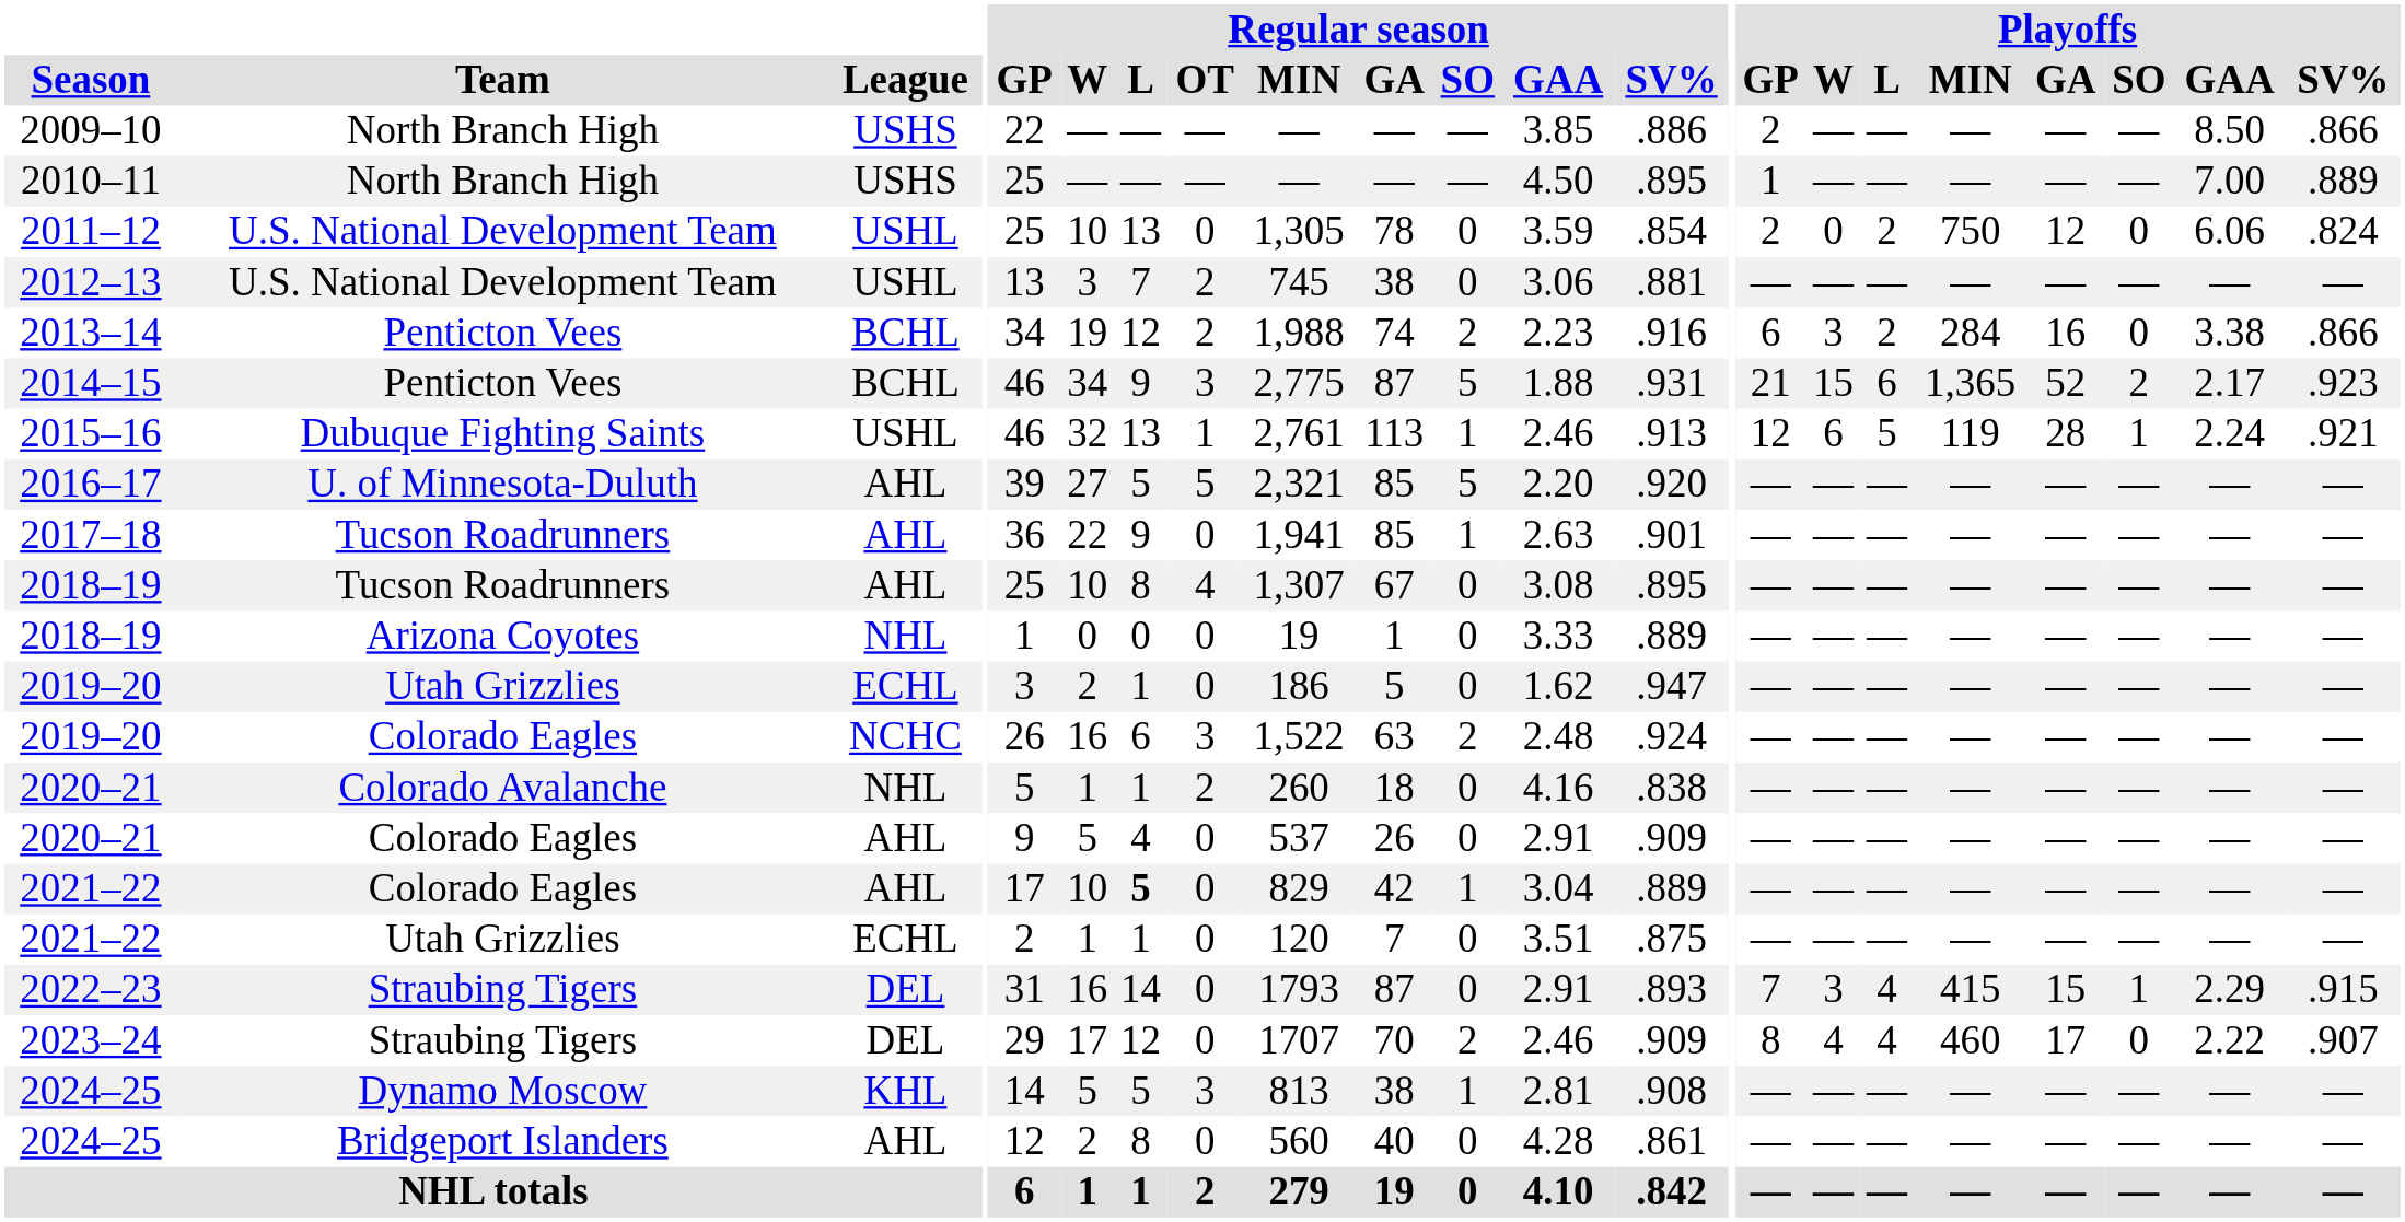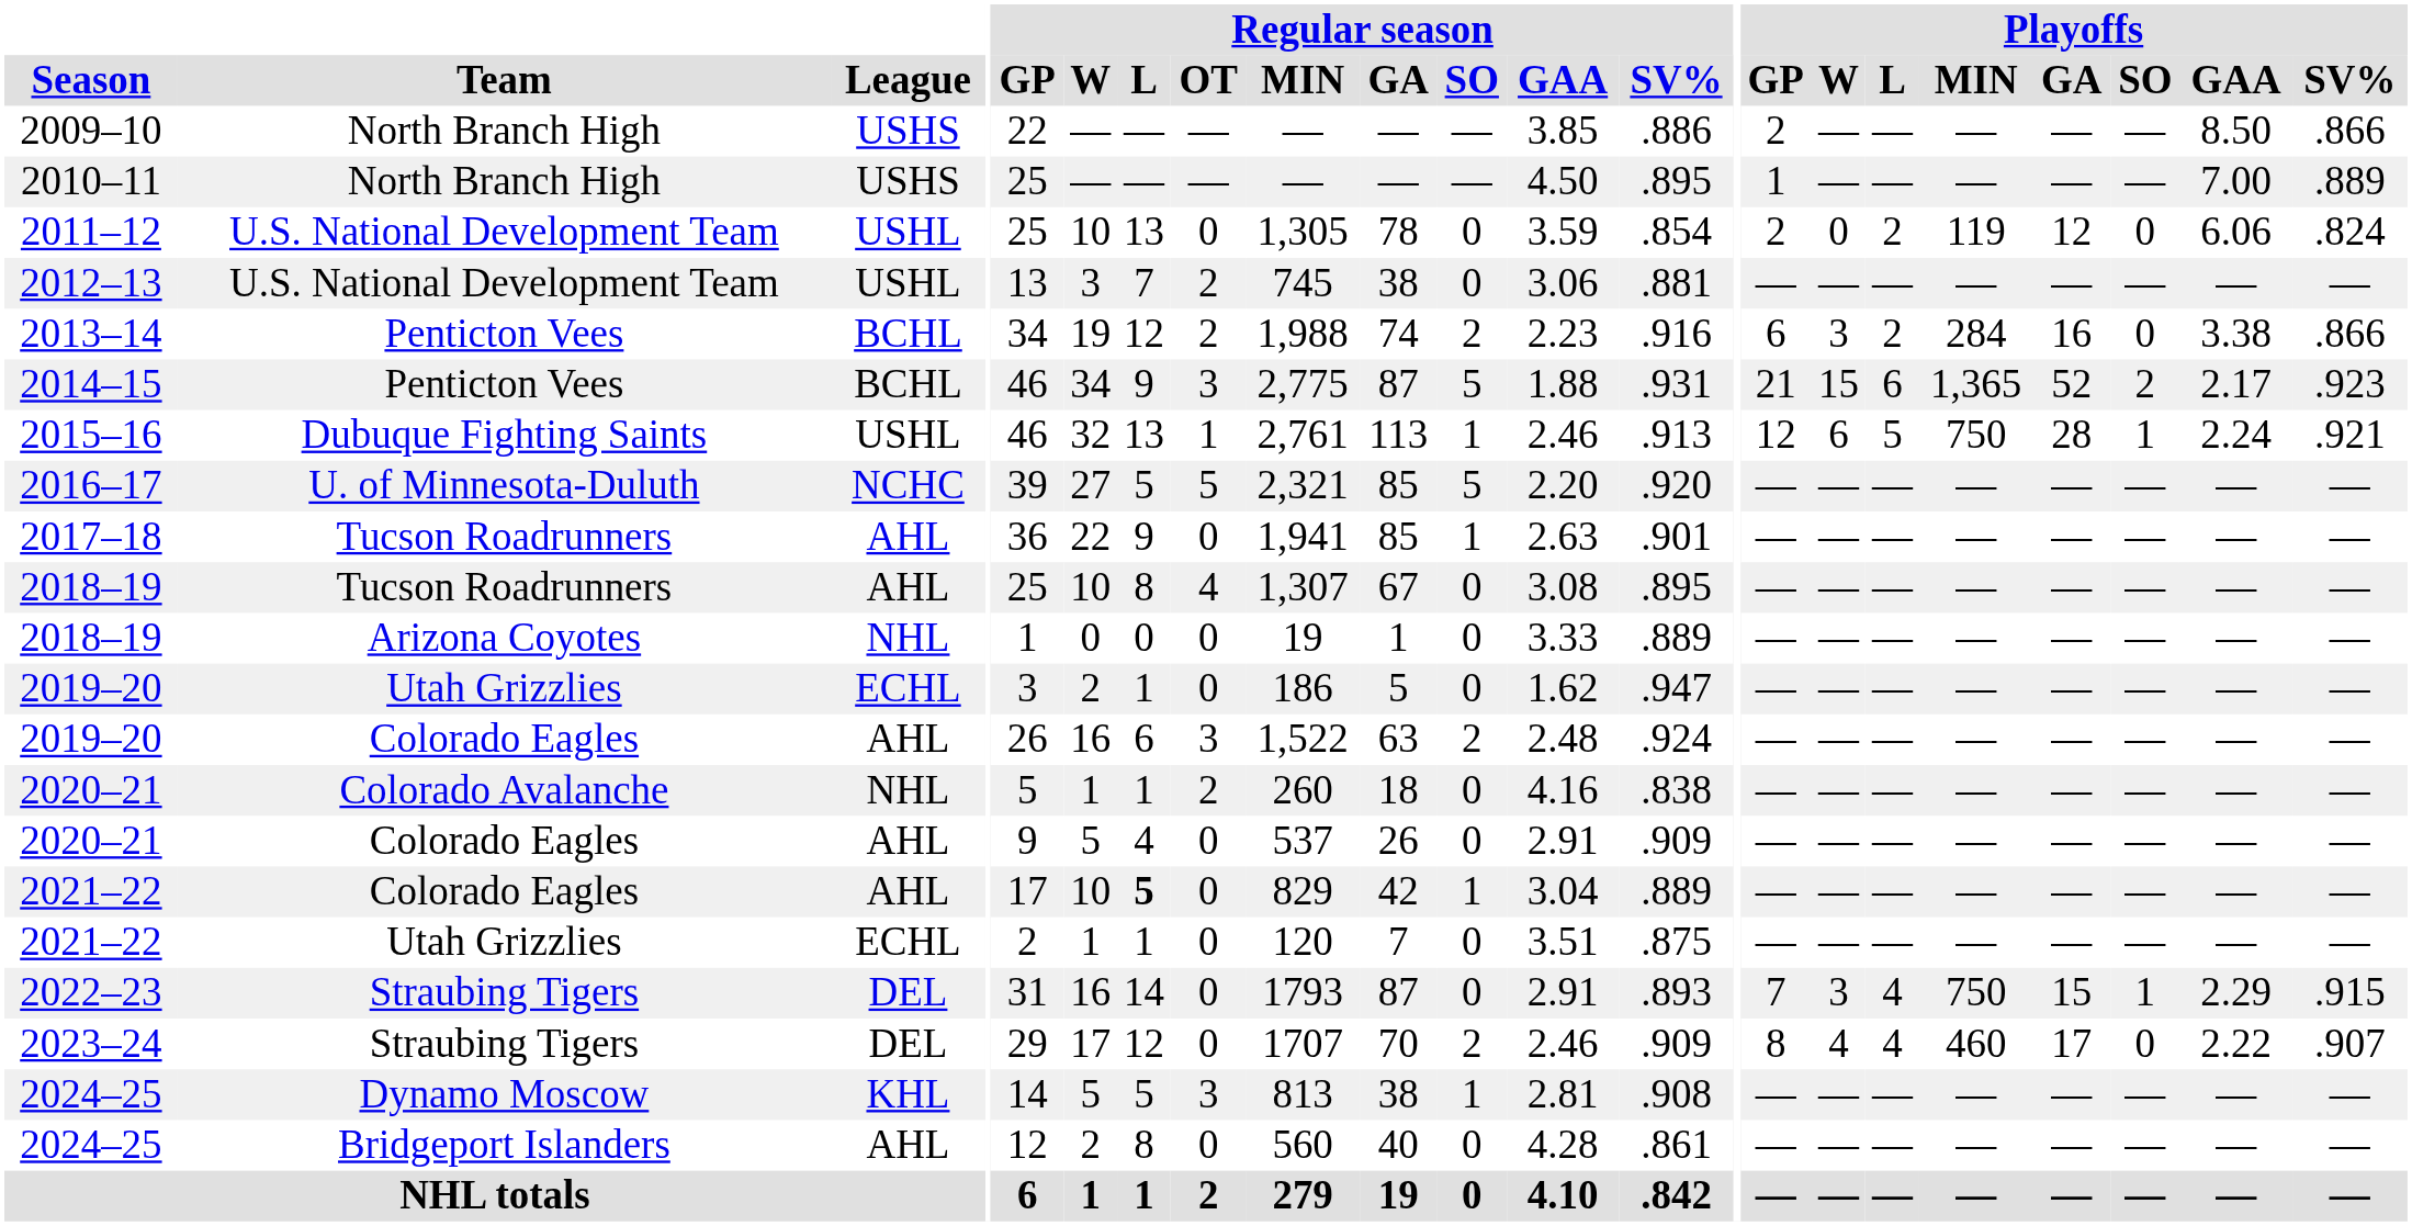 <table border="0" cellpadding="1" cellspacing="0" style="text-align:center; width:75%">
 <tr bgcolor="#e0e0e0">
 <th colspan="3" bgcolor="#ffffff"></th>
 <th rowspan="99" bgcolor="#ffffff"></th>
 <th colspan="9" bgcolor="#e0e0e0"><a href='#'>Regular season</a></th>
 <th rowspan="99" bgcolor="#ffffff"></th>
 <th colspan="8" bgcolor="#e0e0e0"><a href='#'>Playoffs</a></th>
 </tr>
 <tr bgcolor="#e0e0e0">
 <th><a href='#'>Season</a></th>
 <th>Team</th>
 <th>League</th>
 <th>GP</th>
 <th>W</th>
 <th>L</th>
 <th>OT</th>
 <th>MIN</th>
 <th>GA</th>
 <th><a href='#'>SO</a></th>
 <th><a href='#'>GAA</a></th>
 <th><a href='#'>SV%</a></th>
 <th>GP</th>
 <th>W</th>
 <th>L</th>
 <th>MIN</th>
 <th>GA</th>
 <th>SO</th>
 <th>GAA</th>
 <th>SV%</th>
 </tr>
 <tr>
 <td>2009–10</td>
 <td>North Branch High</td>
 <td><a href='#'>USHS</a></td>
 <td>22</td>
 <td>—</td>
 <td>—</td>
 <td>—</td>
 <td>—</td>
 <td>—</td>
 <td>—</td>
 <td>3.85</td>
 <td>.886</td>
 <td>2</td>
 <td>—</td>
 <td>—</td>
 <td>—</td>
 <td>—</td>
 <td>—</td>
 <td>8.50</td>
 <td>.866</td>
 </tr>
 <tr bgcolor="#f0f0f0">
 <td>2010–11</td>
 <td>North Branch High</td>
 <td>USHS</td>
 <td>25</td>
 <td>—</td>
 <td>—</td>
 <td>—</td>
 <td>—</td>
 <td>—</td>
 <td>—</td>
 <td>4.50</td>
 <td>.895</td>
 <td>1</td>
 <td>—</td>
 <td>—</td>
 <td>—</td>
 <td>—</td>
 <td>—</td>
 <td>7.00</td>
 <td>.889</td>
 </tr>
 <tr>
 <td><a href='#'>2011–12</a></td>
 <td><a href='#'>U.S. National Development Team</a></td>
 <td><a href='#'>USHL</a></td>
 <td>25</td>
 <td>10</td>
 <td>13</td>
 <td>0</td>
 <td>1,305</td>
 <td>78</td>
 <td>0</td>
 <td>3.59</td>
 <td>.854</td>
 <td>2</td>
 <td>0</td>
 <td>2</td>
-<td>750</td>
+<td>119</td>
 <td>12</td>
 <td>0</td>
 <td>6.06</td>
 <td>.824</td>
 </tr>
 <tr bgcolor="#f0f0f0">
 <td><a href='#'>2012–13</a></td>
 <td>U.S. National Development Team</td>
 <td>USHL</td>
 <td>13</td>
 <td>3</td>
 <td>7</td>
 <td>2</td>
 <td>745</td>
 <td>38</td>
 <td>0</td>
 <td>3.06</td>
 <td>.881</td>
 <td>—</td>
 <td>—</td>
 <td>—</td>
 <td>—</td>
 <td>—</td>
 <td>—</td>
 <td>—</td>
 <td>—</td>
 </tr>
 <tr>
 <td><a href='#'>2013–14</a></td>
 <td><a href='#'>Penticton Vees</a></td>
 <td><a href='#'>BCHL</a></td>
 <td>34</td>
 <td>19</td>
 <td>12</td>
 <td>2</td>
 <td>1,988</td>
 <td>74</td>
 <td>2</td>
 <td>2.23</td>
 <td>.916</td>
 <td>6</td>
 <td>3</td>
 <td>2</td>
 <td>284</td>
 <td>16</td>
 <td>0</td>
 <td>3.38</td>
 <td>.866</td>
 </tr>
 <tr bgcolor="#f0f0f0">
 <td><a href='#'>2014–15</a></td>
 <td>Penticton Vees</td>
 <td>BCHL</td>
 <td>46</td>
 <td>34</td>
 <td>9</td>
 <td>3</td>
 <td>2,775</td>
 <td>87</td>
 <td>5</td>
 <td>1.88</td>
 <td>.931</td>
 <td>21</td>
 <td>15</td>
 <td>6</td>
 <td>1,365</td>
 <td>52</td>
 <td>2</td>
 <td>2.17</td>
 <td>.923</td>
 </tr>
 <tr>
 <td><a href='#'>2015–16</a></td>
 <td><a href='#'>Dubuque Fighting Saints</a></td>
 <td>USHL</td>
 <td>46</td>
 <td>32</td>
 <td>13</td>
 <td>1</td>
 <td>2,761</td>
 <td>113</td>
 <td>1</td>
 <td>2.46</td>
 <td>.913</td>
 <td>12</td>
 <td>6</td>
 <td>5</td>
-<td>119</td>
+<td>750</td>
 <td>28</td>
 <td>1</td>
 <td>2.24</td>
 <td>.921</td>
 </tr>
 <tr bgcolor="#f0f0f0">
 <td><a href='#'>2016–17</a></td>
 <td><a href='#'>U. of Minnesota-Duluth</a></td>
-<td>AHL</td>
+<td><a href='#'>NCHC</a></td>
 <td>39</td>
 <td>27</td>
 <td>5</td>
 <td>5</td>
 <td>2,321</td>
 <td>85</td>
 <td>5</td>
 <td>2.20</td>
 <td>.920</td>
 <td>—</td>
 <td>—</td>
 <td>—</td>
 <td>—</td>
 <td>—</td>
 <td>—</td>
 <td>—</td>
 <td>—</td>
 </tr>
 <tr>
 <td><a href='#'>2017–18</a></td>
 <td><a href='#'>Tucson Roadrunners</a></td>
 <td><a href='#'>AHL</a></td>
 <td>36</td>
 <td>22</td>
 <td>9</td>
 <td>0</td>
 <td>1,941</td>
 <td>85</td>
 <td>1</td>
 <td>2.63</td>
 <td>.901</td>
 <td>—</td>
 <td>—</td>
 <td>—</td>
 <td>—</td>
 <td>—</td>
 <td>—</td>
 <td>—</td>
 <td>—</td>
 </tr>
 <tr bgcolor="#f0f0f0">
 <td><a href='#'>2018–19</a></td>
 <td>Tucson Roadrunners</td>
 <td>AHL</td>
 <td>25</td>
 <td>10</td>
 <td>8</td>
 <td>4</td>
 <td>1,307</td>
 <td>67</td>
 <td>0</td>
 <td>3.08</td>
 <td>.895</td>
 <td>—</td>
 <td>—</td>
 <td>—</td>
 <td>—</td>
 <td>—</td>
 <td>—</td>
 <td>—</td>
 <td>—</td>
 </tr>
 <tr>
 <td><a href='#'>2018–19</a></td>
 <td><a href='#'>Arizona Coyotes</a></td>
 <td><a href='#'>NHL</a></td>
 <td>1</td>
 <td>0</td>
 <td>0</td>
 <td>0</td>
 <td>19</td>
 <td>1</td>
 <td>0</td>
 <td>3.33</td>
 <td>.889</td>
 <td>—</td>
 <td>—</td>
 <td>—</td>
 <td>—</td>
 <td>—</td>
 <td>—</td>
 <td>—</td>
 <td>—</td>
 </tr>
 <tr bgcolor="#f0f0f0">
 <td><a href='#'>2019–20</a></td>
 <td><a href='#'>Utah Grizzlies</a></td>
 <td><a href='#'>ECHL</a></td>
 <td>3</td>
 <td>2</td>
 <td>1</td>
 <td>0</td>
 <td>186</td>
 <td>5</td>
 <td>0</td>
 <td>1.62</td>
 <td>.947</td>
 <td>—</td>
 <td>—</td>
 <td>—</td>
 <td>—</td>
 <td>—</td>
 <td>—</td>
 <td>—</td>
 <td>—</td>
 </tr>
 <tr>
 <td><a href='#'>2019–20</a></td>
 <td><a href='#'>Colorado Eagles</a></td>
-<td><a href='#'>NCHC</a></td>
+<td>AHL</td>
 <td>26</td>
 <td>16</td>
 <td>6</td>
 <td>3</td>
 <td>1,522</td>
 <td>63</td>
 <td>2</td>
 <td>2.48</td>
 <td>.924</td>
 <td>—</td>
 <td>—</td>
 <td>—</td>
 <td>—</td>
 <td>—</td>
 <td>—</td>
 <td>—</td>
 <td>—</td>
 </tr>
 <tr bgcolor="#f0f0f0">
 <td><a href='#'>2020–21</a></td>
 <td><a href='#'>Colorado Avalanche</a></td>
 <td>NHL</td>
 <td>5</td>
 <td>1</td>
 <td>1</td>
 <td>2</td>
 <td>260</td>
 <td>18</td>
 <td>0</td>
 <td>4.16</td>
 <td>.838</td>
 <td>—</td>
 <td>—</td>
 <td>—</td>
 <td>—</td>
 <td>—</td>
 <td>—</td>
 <td>—</td>
 <td>—</td>
 </tr>
 <tr>
 <td><a href='#'>2020–21</a></td>
 <td>Colorado Eagles</td>
 <td>AHL</td>
 <td>9</td>
 <td>5</td>
 <td>4</td>
 <td>0</td>
 <td>537</td>
 <td>26</td>
 <td>0</td>
 <td>2.91</td>
 <td>.909</td>
 <td>—</td>
 <td>—</td>
 <td>—</td>
 <td>—</td>
 <td>—</td>
 <td>—</td>
 <td>—</td>
 <td>—</td>
 </tr>
 <tr bgcolor="#f0f0f0">
 <td><a href='#'>2021–22</a></td>
 <td>Colorado Eagles</td>
 <td>AHL</td>
 <td>17</td>
 <td>10</td>
 <td><strong>5</strong></td>
 <td>0</td>
 <td>829</td>
 <td>42</td>
 <td>1</td>
 <td>3.04</td>
 <td>.889</td>
 <td>—</td>
 <td>—</td>
 <td>—</td>
 <td>—</td>
 <td>—</td>
 <td>—</td>
 <td>—</td>
 <td>—</td>
 </tr>
 <tr>
 <td><a href='#'>2021–22</a></td>
 <td>Utah Grizzlies</td>
 <td>ECHL</td>
 <td>2</td>
 <td>1</td>
 <td>1</td>
 <td>0</td>
 <td>120</td>
 <td>7</td>
 <td>0</td>
 <td>3.51</td>
 <td>.875</td>
 <td>—</td>
 <td>—</td>
 <td>—</td>
 <td>—</td>
 <td>—</td>
 <td>—</td>
 <td>—</td>
 <td>—</td>
 </tr>
 <tr bgcolor="#f0f0f0">
 <td><a href='#'>2022–23</a></td>
 <td><a href='#'>Straubing Tigers</a></td>
 <td><a href='#'>DEL</a></td>
 <td>31</td>
 <td>16</td>
 <td>14</td>
 <td>0</td>
 <td>1793</td>
 <td>87</td>
 <td>0</td>
 <td>2.91</td>
 <td>.893</td>
 <td>7</td>
 <td>3</td>
 <td>4</td>
-<td>415</td>
+<td>750</td>
 <td>15</td>
 <td>1</td>
 <td>2.29</td>
 <td>.915</td>
 </tr>
 <tr>
 <td><a href='#'>2023–24</a></td>
 <td>Straubing Tigers</td>
 <td>DEL</td>
 <td>29</td>
 <td>17</td>
 <td>12</td>
 <td>0</td>
 <td>1707</td>
 <td>70</td>
 <td>2</td>
 <td>2.46</td>
 <td>.909</td>
 <td>8</td>
 <td>4</td>
 <td>4</td>
 <td>460</td>
 <td>17</td>
 <td>0</td>
 <td>2.22</td>
 <td>.907</td>
 </tr>
 <tr bgcolor="#f0f0f0">
 <td><a href='#'>2024–25</a></td>
 <td><a href='#'>Dynamo Moscow</a></td>
 <td><a href='#'>KHL</a></td>
 <td>14</td>
 <td>5</td>
 <td>5</td>
 <td>3</td>
 <td>813</td>
 <td>38</td>
 <td>1</td>
 <td>2.81</td>
 <td>.908</td>
 <td>—</td>
 <td>—</td>
 <td>—</td>
 <td>—</td>
 <td>—</td>
 <td>—</td>
 <td>—</td>
 <td>—</td>
 </tr>
 <tr>
 <td><a href='#'>2024–25</a></td>
 <td><a href='#'>Bridgeport Islanders</a></td>
 <td>AHL</td>
 <td>12</td>
 <td>2</td>
 <td>8</td>
 <td>0</td>
 <td>560</td>
 <td>40</td>
 <td>0</td>
 <td>4.28</td>
 <td>.861</td>
 <td>—</td>
 <td>—</td>
 <td>—</td>
 <td>—</td>
 <td>—</td>
 <td>—</td>
 <td>—</td>
 <td>—</td>
 </tr>
 <tr bgcolor="#e0e0e0">
 <th colspan="3">NHL totals</th>
 <th>6</th>
 <th>1</th>
 <th>1</th>
 <th>2</th>
 <th>279</th>
 <th>19</th>
 <th>0</th>
 <th>4.10</th>
 <th>.842</th>
 <th>—</th>
 <th>—</th>
 <th>—</th>
 <th>—</th>
 <th>—</th>
 <th>—</th>
 <th>—</th>
 <th>—</th>
 </tr>
 </table>
